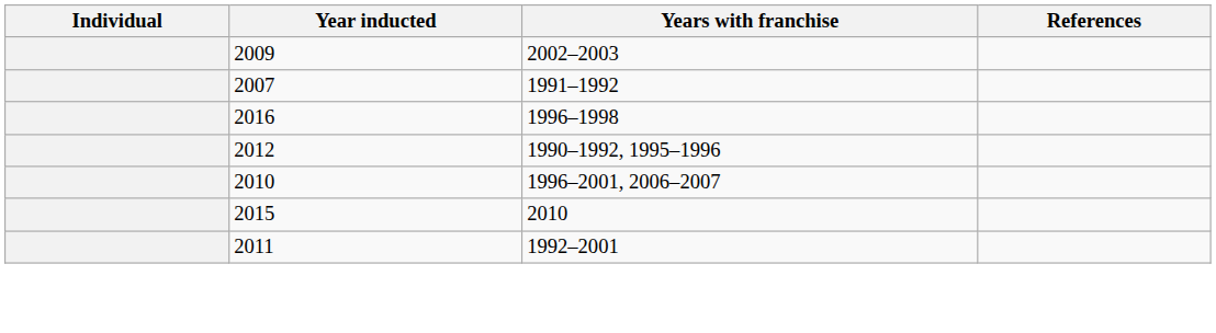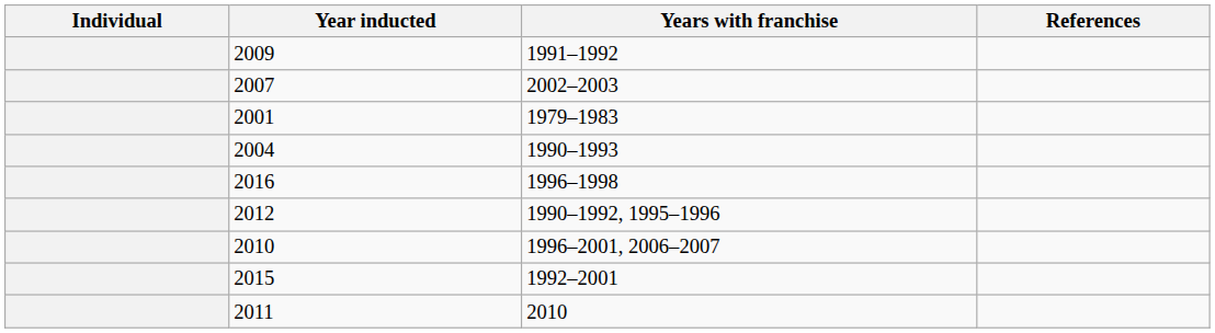 <table class="wikitable sortable" width="75%">
 <tr>
 <th scope="col">Individual</th>
 <th scope="col">Year inducted</th>
 <th scope="col">Years with franchise</th>
 <th scope="col" class="unsortable">References</th>
 </tr>
 <tr>
 <th scope="row"></th>
 <td>2009</td>
+<td>1991–1992</td>
+<td></td>
+</tr>
+<tr>
+<th scope="row"></th>
+<td>2007</td>
 <td>2002–2003</td>
 <td></td>
 </tr>
 <tr>
 <th scope="row"></th>
-<td>2007</td>
-<td>1991–1992</td>
+<td>2001</td>
+<td>1979–1983</td>
+<td></td>
+</tr>
+<tr>
+<th scope="row"></th>
+<td>2004</td>
+<td>1990–1993</td>
 <td></td>
 </tr>
 <tr>
 <th scope="row"></th>
 <td>2016</td>
 <td>1996–1998</td>
 <td></td>
 </tr>
 <tr>
 <th scope="row"></th>
 <td>2012</td>
 <td>1990–1992, 1995–1996</td>
 <td></td>
 </tr>
 <tr>
 <th scope="row"></th>
 <td>2010</td>
 <td>1996–2001, 2006–2007</td>
 <td></td>
 </tr>
 <tr>
 <th scope="row"></th>
 <td>2015</td>
-<td>2010</td>
+<td>1992–2001</td>
 <td></td>
 </tr>
 <tr>
 <th scope="row"></th>
 <td>2011</td>
-<td>1992–2001</td>
+<td>2010</td>
 <td></td>
 </tr>
 </table>
